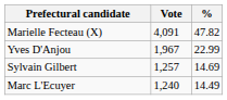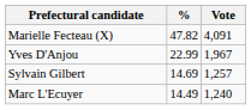 <table class="wikitable">
 <tr>
 <th bgcolor="#DDDDFF" width="200px">Prefectural candidate</th>
+<th bgcolor="#DDDDFF" width="30px">%</th>
 <th bgcolor="#DDDDFF" width="50px">Vote</th>
-<th bgcolor="#DDDDFF" width="30px">%</th>
 </tr>
 <tr>
 <td>Marielle Fecteau (X)</td>
+<td>47.82</td>
 <td>4,091</td>
-<td>47.82</td>
 </tr>
 <tr>
 <td>Yves D'Anjou</td>
+<td>22.99</td>
 <td>1,967</td>
-<td>22.99</td>
 </tr>
 <tr>
 <td>Sylvain Gilbert</td>
+<td>14.69</td>
 <td>1,257</td>
-<td>14.69</td>
 </tr>
 <tr>
 <td>Marc L'Ecuyer</td>
+<td>14.49</td>
 <td>1,240</td>
-<td>14.49</td>
 </tr>
 </table>
